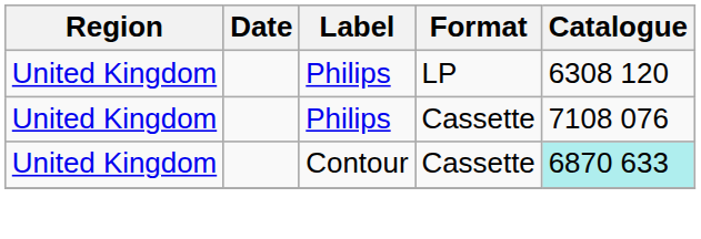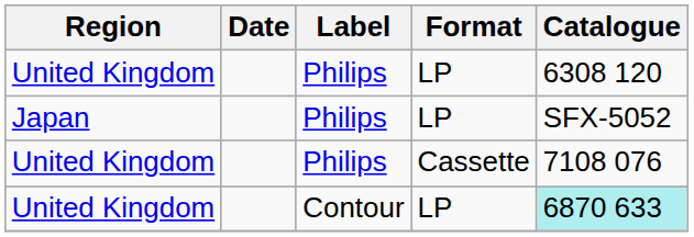 <table class="wikitable">
 <tr>
 <th>Region</th>
 <th>Date</th>
 <th>Label</th>
 <th>Format</th>
 <th>Catalogue</th>
 </tr>
 <tr>
 <td><a href='#'>United Kingdom</a></td>
 <td></td>
 <td><a href='#'>Philips</a></td>
 <td>LP</td>
 <td>6308 120</td>
 </tr>
 <tr>
+<td><a href='#'>Japan</a></td>
+<td></td>
+<td><a href='#'>Philips</a></td>
+<td>LP</td>
+<td>SFX-5052</td>
+</tr>
+<tr>
 <td><a href='#'>United Kingdom</a></td>
 <td></td>
 <td><a href='#'>Philips</a></td>
 <td>Cassette</td>
 <td>7108 076</td>
 </tr>
 <tr>
 <td><a href='#'>United Kingdom</a></td>
 <td></td>
 <td>Contour</td>
-<td>Cassette</td>
+<td>LP</td>
 <td style="background: paleturquoise;">6870 633</td>
 </tr>
 <tr>
 </tr>
 </table>
